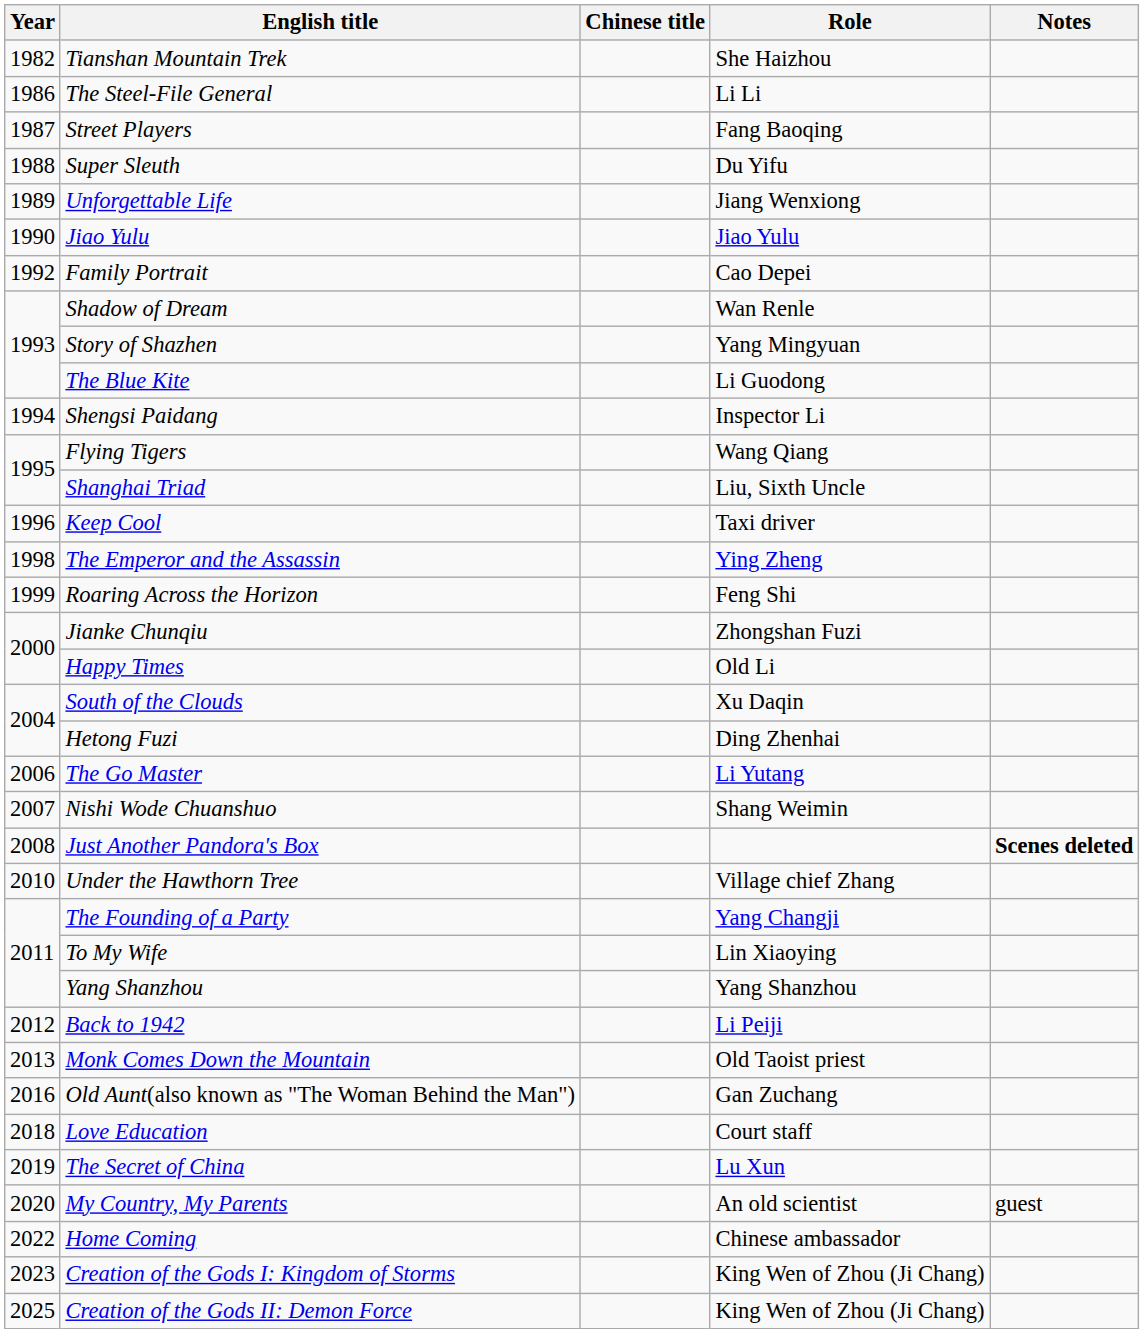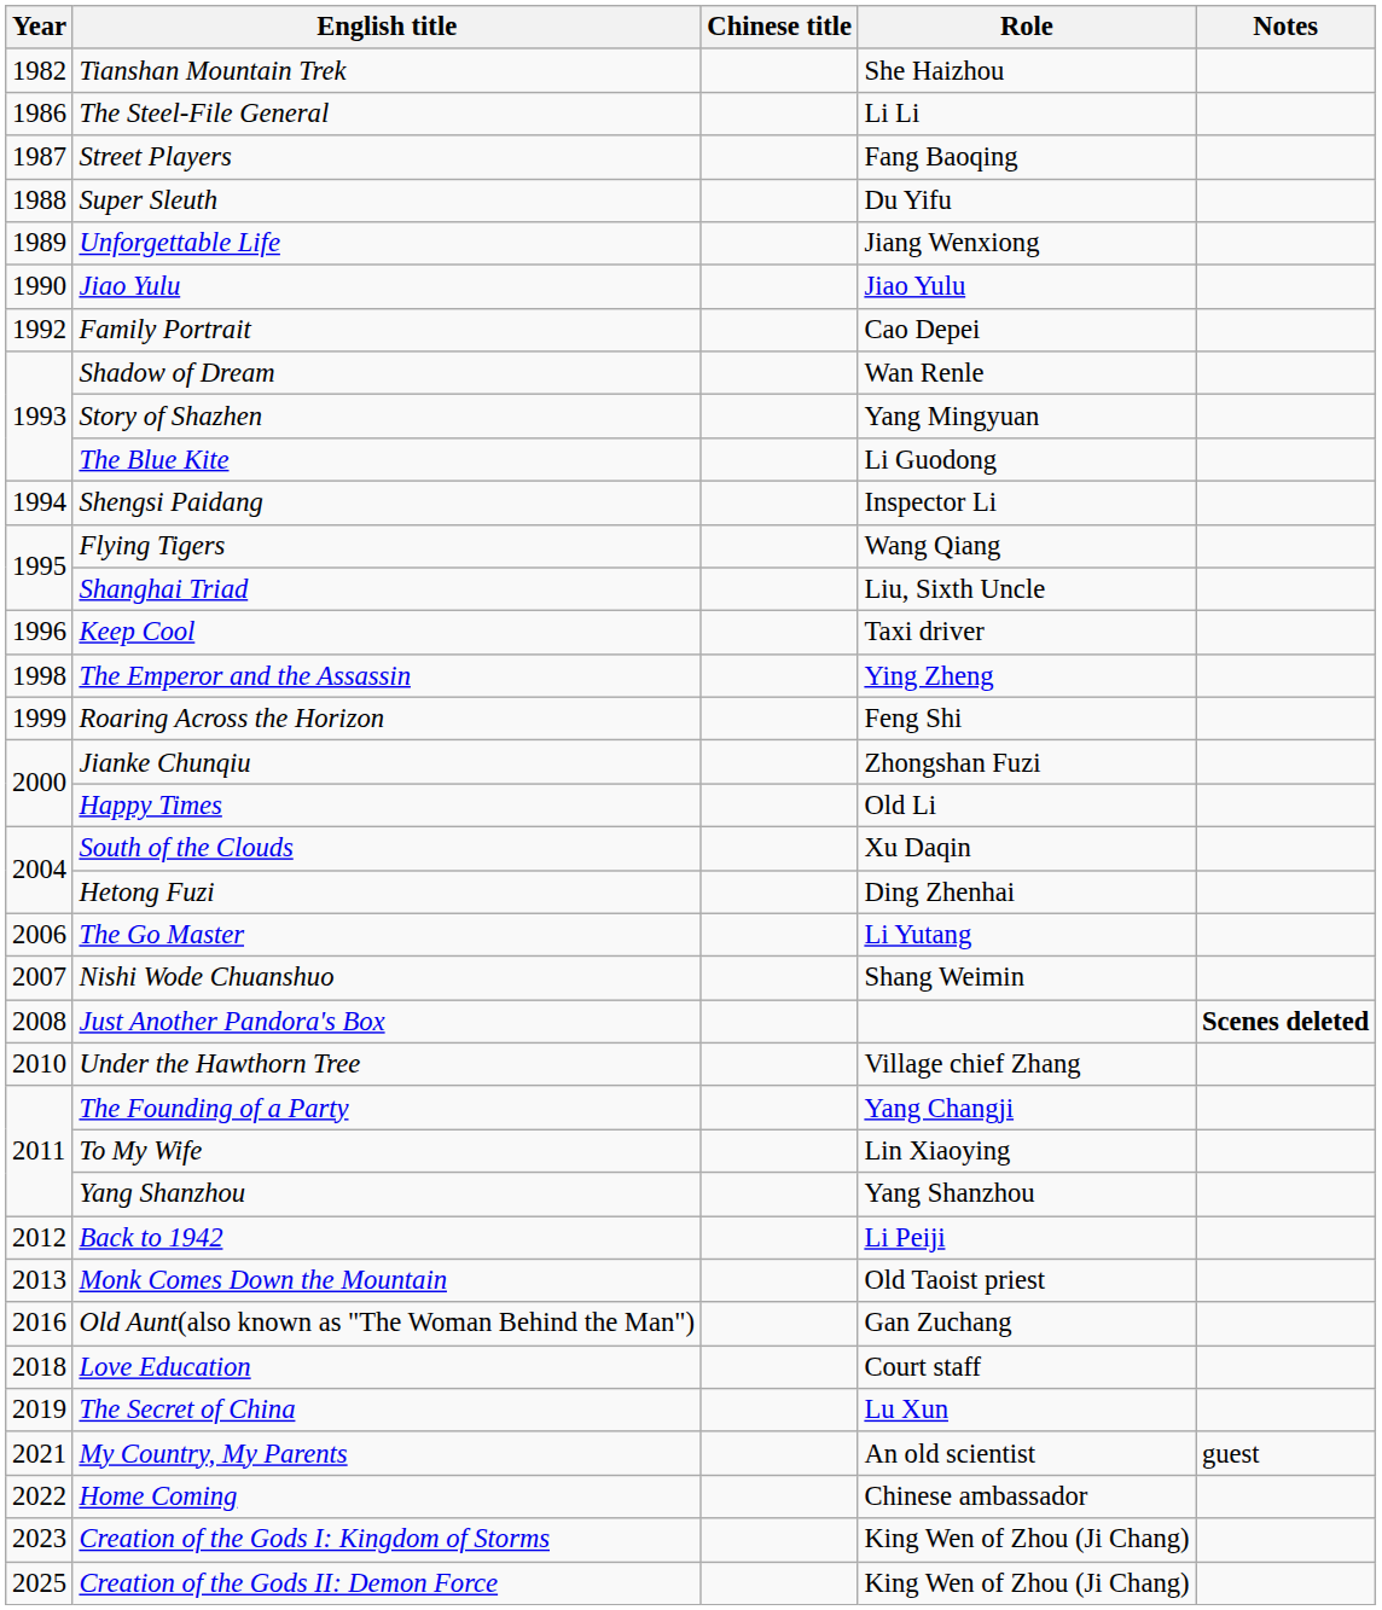 <table class="wikitable">
 <tr>
 <th>Year</th>
 <th>English title</th>
 <th>Chinese title</th>
 <th>Role</th>
 <th>Notes</th>
 </tr>
 <tr>
 <td>1982</td>
 <td><em>Tianshan Mountain Trek</em></td>
 <td></td>
 <td>She Haizhou</td>
 <td></td>
 </tr>
 <tr>
 <td>1986</td>
 <td><em>The Steel-File General</em></td>
 <td></td>
 <td>Li Li</td>
 <td></td>
 </tr>
 <tr>
 <td>1987</td>
 <td><em>Street Players</em></td>
 <td></td>
 <td>Fang Baoqing</td>
 <td></td>
 </tr>
 <tr>
 <td>1988</td>
 <td><em>Super Sleuth</em></td>
 <td></td>
 <td>Du Yifu</td>
 <td></td>
 </tr>
 <tr>
 <td>1989</td>
 <td><em><a href='#'>Unforgettable Life</a></em></td>
 <td></td>
 <td>Jiang Wenxiong</td>
 <td></td>
 </tr>
 <tr>
 <td>1990</td>
 <td><em><a href='#'>Jiao Yulu</a></em></td>
 <td></td>
 <td><a href='#'>Jiao Yulu</a></td>
 <td></td>
 </tr>
 <tr>
 <td>1992</td>
 <td><em>Family Portrait</em></td>
 <td></td>
 <td>Cao Depei</td>
 <td></td>
 </tr>
 <tr>
 <td rowspan="3">1993</td>
 <td><em>Shadow of Dream</em></td>
 <td></td>
 <td>Wan Renle</td>
 <td></td>
 </tr>
 <tr>
 <td><em>Story of Shazhen</em></td>
 <td></td>
 <td>Yang Mingyuan</td>
 <td></td>
 </tr>
 <tr>
 <td><em><a href='#'>The Blue Kite</a></em></td>
 <td></td>
 <td>Li Guodong</td>
 <td></td>
 </tr>
 <tr>
 <td>1994</td>
 <td><em>Shengsi Paidang</em></td>
 <td></td>
 <td>Inspector Li</td>
 <td></td>
 </tr>
 <tr>
 <td rowspan="2">1995</td>
 <td><em>Flying Tigers</em></td>
 <td></td>
 <td>Wang Qiang</td>
 <td></td>
 </tr>
 <tr>
 <td><em><a href='#'>Shanghai Triad</a></em></td>
 <td></td>
 <td>Liu, Sixth Uncle</td>
 <td></td>
 </tr>
 <tr>
 <td>1996</td>
 <td><em><a href='#'>Keep Cool</a></em></td>
 <td></td>
 <td>Taxi driver</td>
 <td></td>
 </tr>
 <tr>
 <td>1998</td>
 <td><em><a href='#'>The Emperor and the Assassin</a></em></td>
 <td></td>
 <td><a href='#'>Ying Zheng</a></td>
 <td></td>
 </tr>
 <tr>
 <td>1999</td>
 <td><em>Roaring Across the Horizon</em></td>
 <td></td>
 <td>Feng Shi</td>
 <td></td>
 </tr>
 <tr>
 <td rowspan="2">2000</td>
 <td><em>Jianke Chunqiu</em></td>
 <td></td>
 <td>Zhongshan Fuzi</td>
 <td></td>
 </tr>
 <tr>
 <td><em><a href='#'>Happy Times</a></em></td>
 <td></td>
 <td>Old Li</td>
 <td></td>
 </tr>
 <tr>
 <td rowspan="2">2004</td>
 <td><em><a href='#'>South of the Clouds</a></em></td>
 <td></td>
 <td>Xu Daqin</td>
 <td></td>
 </tr>
 <tr>
 <td><em>Hetong Fuzi</em></td>
 <td></td>
 <td>Ding Zhenhai</td>
 <td></td>
 </tr>
 <tr>
 <td>2006</td>
 <td><em><a href='#'>The Go Master</a></em></td>
 <td></td>
 <td><a href='#'>Li Yutang</a></td>
 <td></td>
 </tr>
 <tr>
 <td>2007</td>
 <td><em>Nishi Wode Chuanshuo</em></td>
 <td></td>
 <td>Shang Weimin</td>
 <td></td>
 </tr>
 <tr>
 <td>2008</td>
 <td><em><a href='#'>Just Another Pandora's Box</a></em></td>
 <td></td>
 <td></td>
 <td><strong>Scenes deleted</strong></td>
 </tr>
 <tr>
 <td>2010</td>
 <td><em>Under the Hawthorn Tree</em></td>
 <td></td>
 <td>Village chief Zhang</td>
 <td></td>
 </tr>
 <tr>
 <td rowspan="3">2011</td>
 <td><em><a href='#'>The Founding of a Party</a></em></td>
 <td></td>
 <td><a href='#'>Yang Changji</a></td>
 <td></td>
 </tr>
 <tr>
 <td><em>To My Wife</em></td>
 <td></td>
 <td>Lin Xiaoying</td>
 <td></td>
 </tr>
 <tr>
 <td><em>Yang Shanzhou</em></td>
 <td></td>
 <td>Yang Shanzhou</td>
 <td></td>
 </tr>
 <tr>
 <td>2012</td>
 <td><em><a href='#'>Back to 1942</a></em></td>
 <td></td>
 <td><a href='#'>Li Peiji</a></td>
 <td></td>
 </tr>
 <tr>
 <td>2013</td>
 <td><em><a href='#'>Monk Comes Down the Mountain</a></em></td>
 <td></td>
 <td>Old Taoist priest</td>
 <td></td>
 </tr>
 <tr>
 <td>2016</td>
 <td><em>Old Aunt</em>(also known as "The Woman Behind the Man")</td>
 <td></td>
 <td>Gan Zuchang</td>
 <td></td>
 </tr>
 <tr>
 <td>2018</td>
 <td><em><a href='#'>Love Education</a></em></td>
 <td></td>
 <td>Court staff</td>
 <td></td>
 </tr>
 <tr>
 <td>2019</td>
 <td><em><a href='#'>The Secret of China</a></em></td>
 <td></td>
 <td><a href='#'>Lu Xun</a></td>
 <td></td>
 </tr>
 <tr>
-<td>2020</td>
+<td>2021</td>
 <td><em><a href='#'>My Country, My Parents</a></em></td>
 <td></td>
 <td>An old scientist</td>
 <td>guest</td>
 </tr>
 <tr>
 <td>2022</td>
 <td><em><a href='#'>Home Coming</a></em></td>
 <td></td>
 <td>Chinese ambassador</td>
 <td></td>
 </tr>
 <tr>
 <td>2023</td>
 <td><em><a href='#'>Creation of the Gods I: Kingdom of Storms</a></em></td>
 <td></td>
 <td>King Wen of Zhou (Ji Chang)</td>
 <td></td>
 </tr>
 <tr>
 <td>2025</td>
 <td><em><a href='#'>Creation of the Gods II: Demon Force</a></em></td>
 <td></td>
 <td>King Wen of Zhou (Ji Chang)</td>
 <td></td>
 </tr>
 </table>
